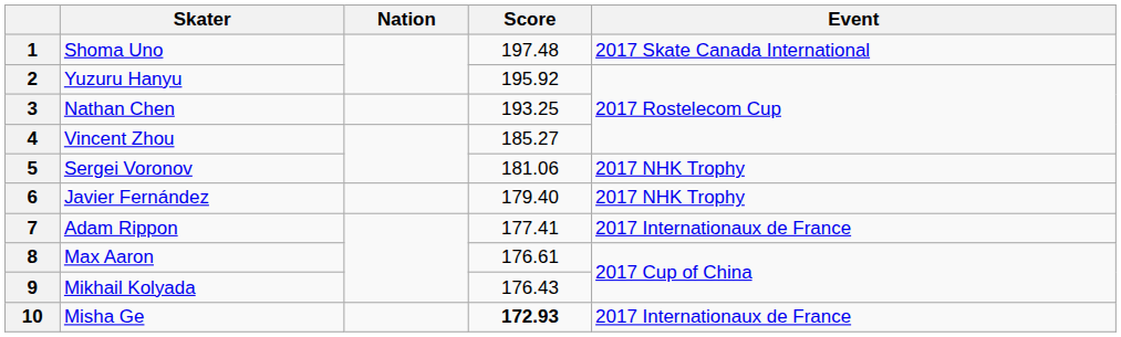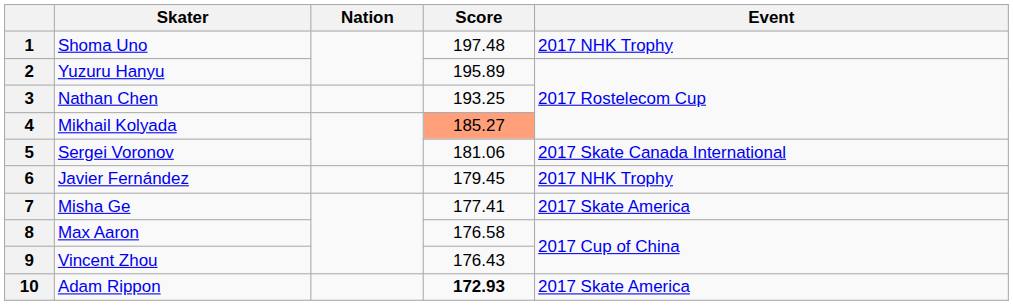 <table class="wikitable sortable" style="text-align:left; width:75%">
 <tr>
 <th scope="col"></th>
 <th scope="col">Skater</th>
 <th scope="col">Nation</th>
 <th scope="col">Score</th>
 <th scope="col">Event</th>
 </tr>
 <tr>
 <th scope="row">1</th>
 <td><a href='#'>Shoma Uno</a></td>
 <td rowspan="2"></td>
 <td style="text-align:center;">197.48</td>
-<td><a href='#'>2017 Skate Canada International</a></td>
+<td><a href='#'>2017 NHK Trophy</a></td>
 </tr>
 <tr>
 <th scope="row">2</th>
 <td><a href='#'>Yuzuru Hanyu</a></td>
-<td style="text-align:center;">195.92</td>
+<td style="text-align:center;">195.89</td>
 <td rowspan="3"><a href='#'>2017 Rostelecom Cup</a></td>
 </tr>
 <tr>
 <th scope="row">3</th>
 <td><a href='#'>Nathan Chen</a></td>
 <td></td>
 <td style="text-align:center;">193.25</td>
 </tr>
 <tr>
 <th scope="row">4</th>
-<td><a href='#'>Vincent Zhou</a></td>
+<td><a href='#'>Mikhail Kolyada</a></td>
 <td rowspan="2"></td>
-<td style="text-align:center;">185.27</td>
+<td style="background: lightsalmon; text-align:center;">185.27</td>
 </tr>
 <tr>
 <th scope="row">5</th>
 <td><a href='#'>Sergei Voronov</a></td>
 <td style="text-align:center;">181.06</td>
-<td><a href='#'>2017 NHK Trophy</a></td>
+<td><a href='#'>2017 Skate Canada International</a></td>
 </tr>
 <tr>
 <th scope="row">6</th>
 <td><a href='#'>Javier Fernández</a></td>
 <td></td>
-<td style="text-align:center;">179.40</td>
+<td style="text-align:center;">179.45</td>
 <td><a href='#'>2017 NHK Trophy</a></td>
 </tr>
 <tr>
 <th scope="row">7</th>
-<td><a href='#'>Adam Rippon</a></td>
+<td><a href='#'>Misha Ge</a></td>
 <td rowspan="3"></td>
 <td style="text-align:center;">177.41</td>
-<td><a href='#'>2017 Internationaux de France</a></td>
+<td><a href='#'>2017 Skate America</a></td>
 </tr>
 <tr>
 <th scope="row">8</th>
 <td><a href='#'>Max Aaron</a></td>
-<td style="text-align:center;">176.61</td>
+<td style="text-align:center;">176.58</td>
 <td rowspan="2"><a href='#'>2017 Cup of China</a></td>
 </tr>
 <tr>
 <th scope="row">9</th>
-<td><a href='#'>Mikhail Kolyada</a></td>
+<td><a href='#'>Vincent Zhou</a></td>
 <td style="text-align:center;">176.43</td>
 </tr>
 <tr>
 <th scope="row">10</th>
-<td><a href='#'>Misha Ge</a></td>
+<td><a href='#'>Adam Rippon</a></td>
 <td></td>
 <td style="text-align:center;"><strong>172.93</strong></td>
-<td><a href='#'>2017 Internationaux de France</a></td>
+<td><a href='#'>2017 Skate America</a></td>
 </tr>
 </table>
